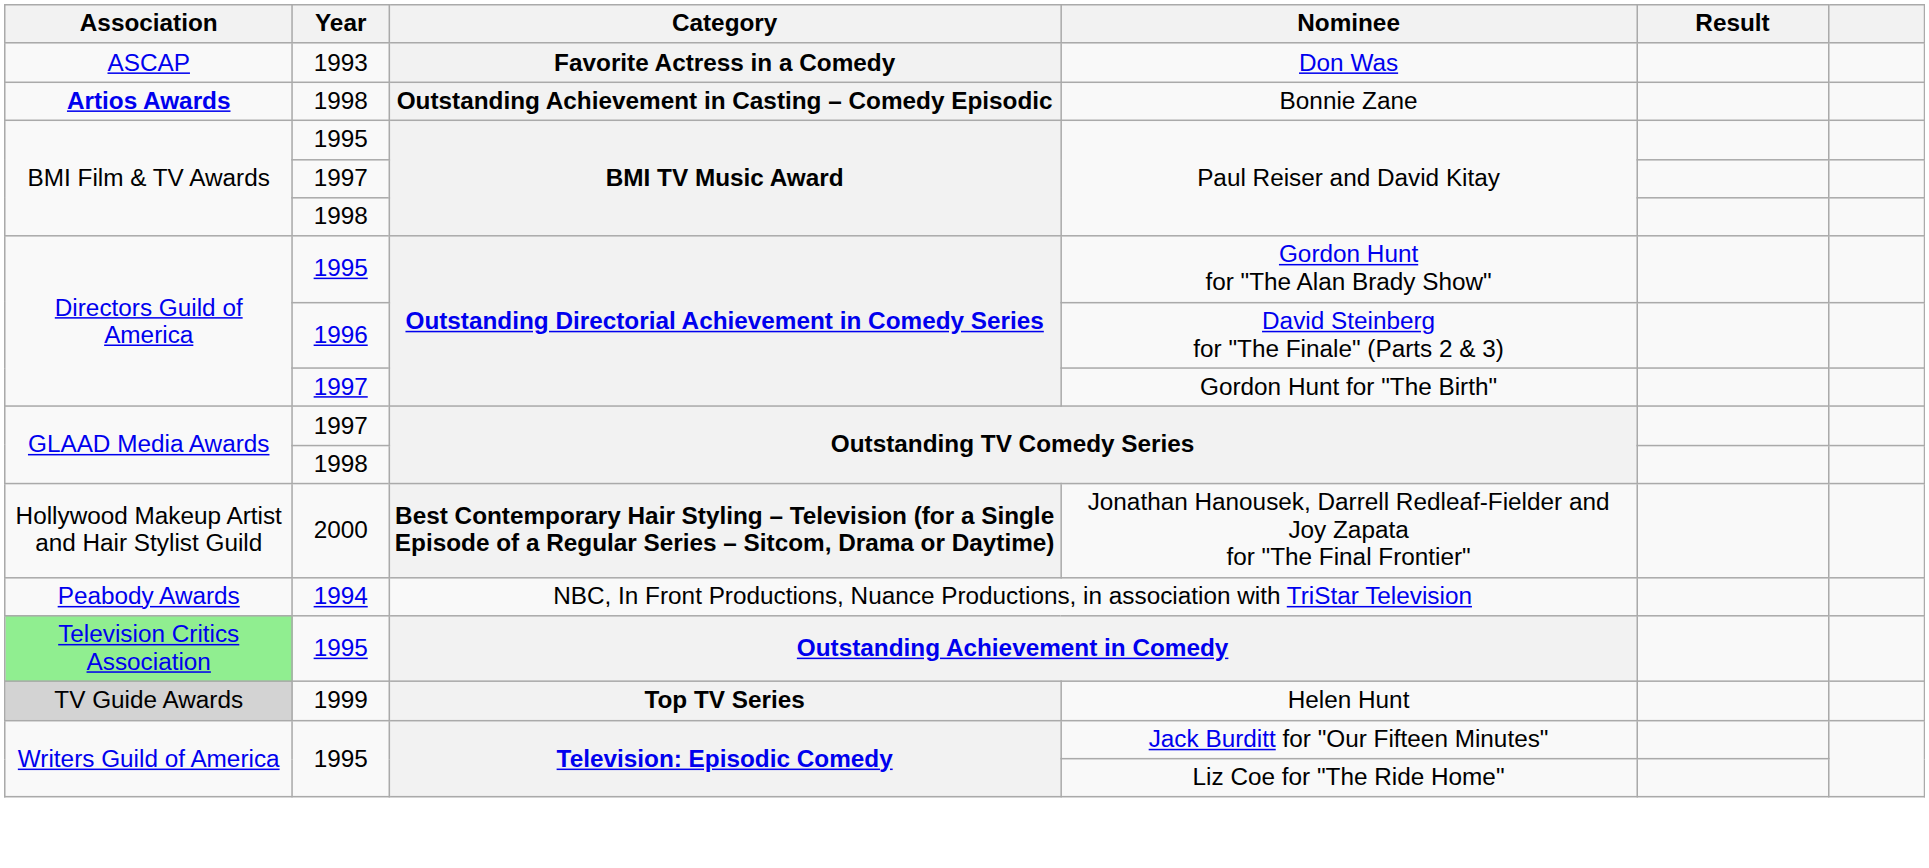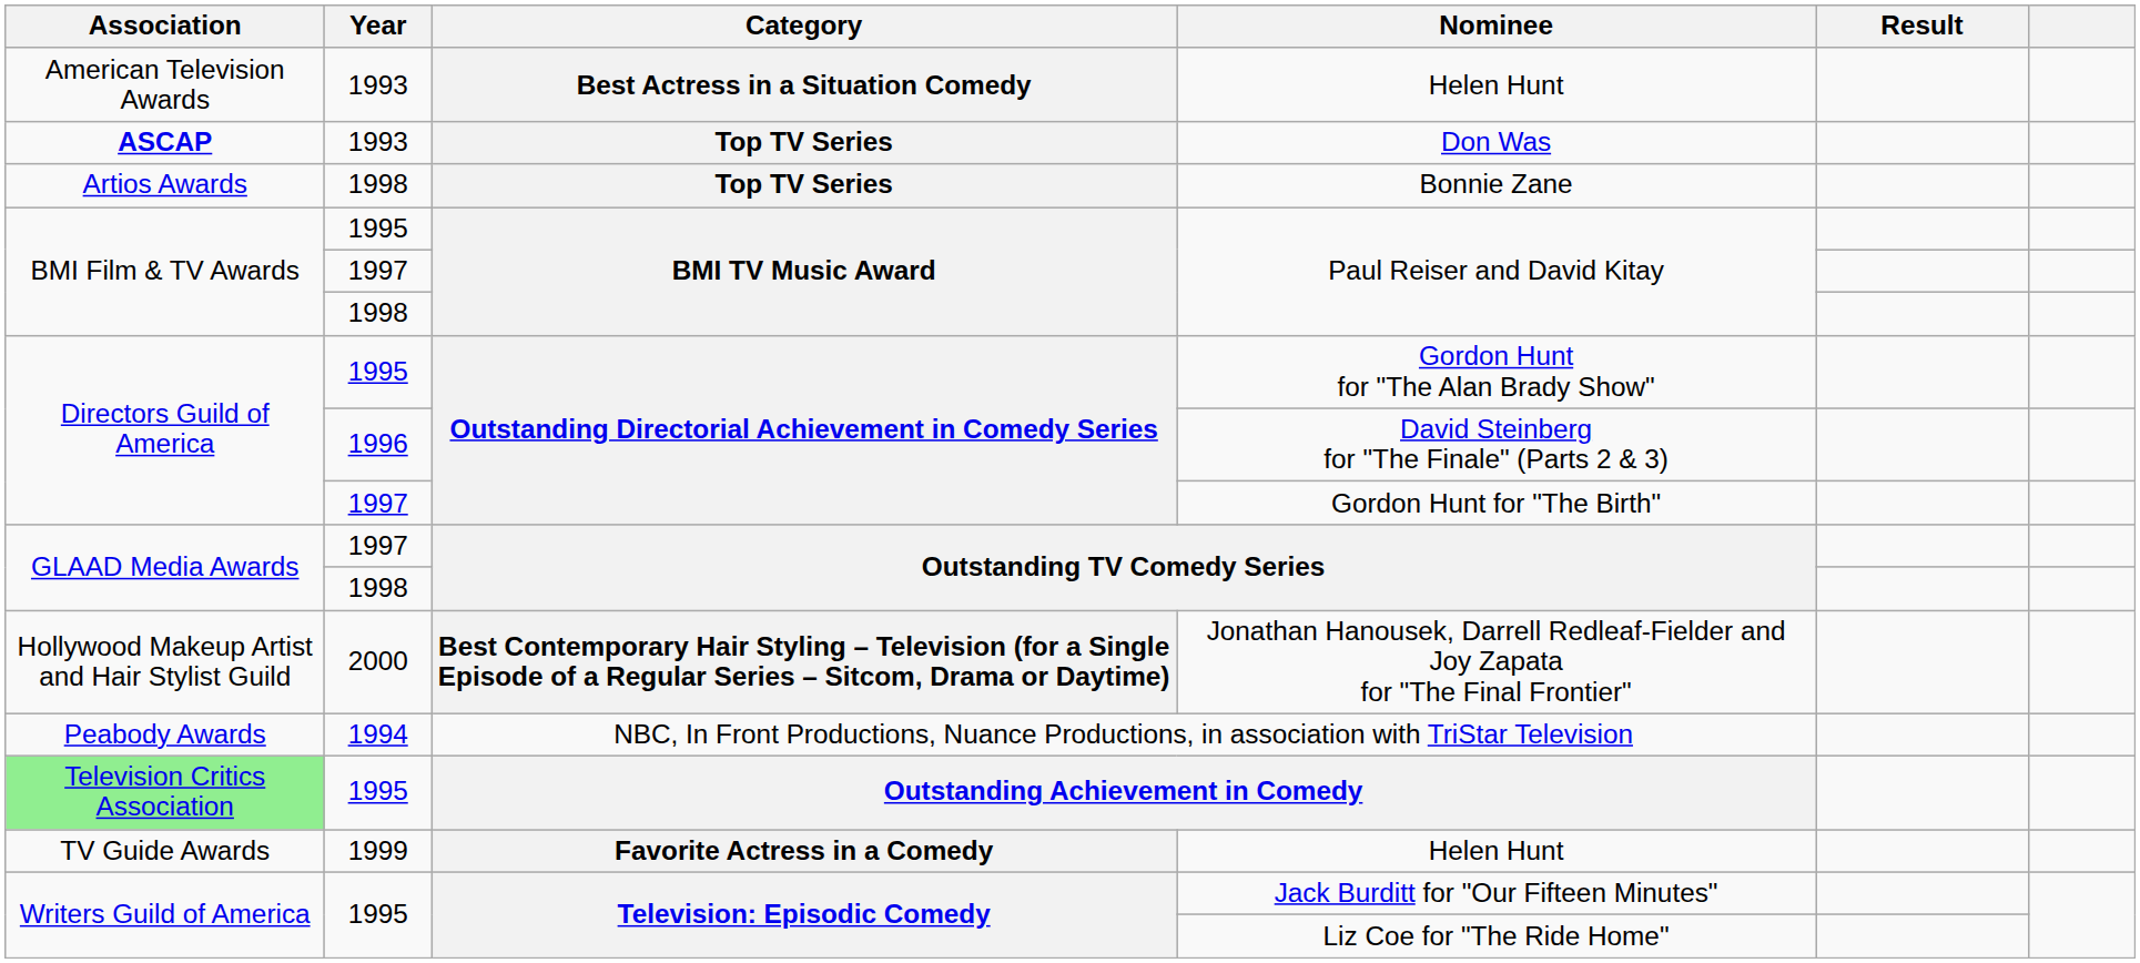 <table class="wikitable plainrowheaders" style="font-size: 100%; text-align:center" width=100%>
 <tr>
 <th scope="col" width="15%">Association</th>
 <th scope="col" width="5%">Year</th>
 <th scope="col" width="35%">Category</th>
 <th scope="col" width="30%">Nominee</th>
 <th scope="col" width="10%">Result</th>
 <th scope="col" width="5%"></th>
 </tr>
 <tr>
-<td><a href='#'>ASCAP</a></td>
+<td>American Television Awards</td>
 <td>1993</td>
-<th scope="row" style="text-align:center">Favorite Actress in a Comedy</th>
+<th scope="row" style="text-align:center">Best Actress in a Situation Comedy</th>
+<td>Helen Hunt</td>
+<td></td>
+<td></td>
+</tr>
+<tr>
+<td><strong><a href='#'>ASCAP</a></strong></td>
+<td>1993</td>
+<th scope="row" style="text-align:center">Top TV Series</th>
 <td><a href='#'>Don Was</a></td>
 <td></td>
 <td></td>
 </tr>
 <tr>
-<td><strong><a href='#'>Artios Awards</a></strong></td>
+<td><a href='#'>Artios Awards</a></td>
 <td>1998</td>
-<th scope="row" style="text-align:center">Outstanding Achievement in Casting – Comedy Episodic</th>
+<th scope="row" style="text-align:center">Top TV Series</th>
 <td>Bonnie Zane</td>
 <td></td>
 <td></td>
 </tr>
 <tr>
 <td rowspan="3">BMI Film & TV Awards</td>
 <td>1995</td>
 <th scope="row" style="text-align:center" rowspan="3">BMI TV Music Award</th>
 <td rowspan="3">Paul Reiser and David Kitay</td>
 <td></td>
 <td></td>
 </tr>
 <tr>
 <td>1997</td>
 <td></td>
 <td></td>
 </tr>
 <tr>
 <td>1998</td>
 <td></td>
 <td></td>
 </tr>
 <tr>
 <td rowspan="3"><a href='#'>Directors Guild of America</a></td>
 <td><a href='#'>1995</a></td>
 <th scope="row" style="text-align:center" rowspan="3"><a href='#'>Outstanding Directorial Achievement in Comedy Series</a></th>
 <td><a href='#'>Gordon Hunt</a> <br>for "The Alan Brady Show"</td>
 <td></td>
 <td></td>
 </tr>
 <tr>
 <td><a href='#'>1996</a></td>
 <td><a href='#'>David Steinberg</a> <br>for "The Finale" (Parts 2 & 3)</td>
 <td></td>
 <td></td>
 </tr>
 <tr>
 <td><a href='#'>1997</a></td>
 <td>Gordon Hunt for "The Birth"</td>
 <td></td>
 <td></td>
 </tr>
 <tr>
 <td rowspan="2"><a href='#'>GLAAD Media Awards</a></td>
 <td>1997</td>
 <th scope="row" style="text-align:center"  rowspan="2" colspan="2">Outstanding TV Comedy Series</th>
 <td></td>
 <td></td>
 </tr>
 <tr>
 <td>1998</td>
 <td></td>
 <td></td>
 </tr>
 <tr>
 <td>Hollywood Makeup Artist and Hair Stylist Guild</td>
 <td>2000</td>
 <th scope="row" style="text-align:center">Best Contemporary Hair Styling – Television (for a Single Episode of a Regular Series – Sitcom, Drama or Daytime)</th>
 <td>Jonathan Hanousek, Darrell Redleaf-Fielder and Joy Zapata <br>for "The Final Frontier"</td>
 <td></td>
 <td></td>
 </tr>
 <tr>
 <td><a href='#'>Peabody Awards</a></td>
 <td><a href='#'>1994</a></td>
 <td colspan="2">NBC, In Front Productions, Nuance Productions, in association with <a href='#'>TriStar Television</a></td>
 <td></td>
 <td></td>
 </tr>
 <tr>
 <td style="background: lightgreen;"><a href='#'>Television Critics Association</a></td>
 <td><a href='#'>1995</a></td>
 <th scope="row" style="text-align:center" colspan="2"><a href='#'>Outstanding Achievement in Comedy</a></th>
 <td></td>
 <td></td>
 </tr>
 <tr>
-<td style="background: lightgrey;">TV Guide Awards</td>
+<td>TV Guide Awards</td>
 <td>1999</td>
-<th scope="row" style="text-align:center">Top TV Series</th>
+<th scope="row" style="text-align:center">Favorite Actress in a Comedy</th>
 <td>Helen Hunt</td>
 <td></td>
 <td></td>
 </tr>
 <tr>
 <td rowspan="2"><a href='#'>Writers Guild of America</a></td>
 <td rowspan="2">1995</td>
 <th scope="row" style="text-align:center" rowspan="2"><a href='#'>Television: Episodic Comedy</a></th>
 <td><a href='#'>Jack Burditt</a> for "Our Fifteen Minutes"</td>
 <td></td>
 <td rowspan="2"></td>
 </tr>
 <tr>
 <td>Liz Coe for "The Ride Home"</td>
 <td></td>
 </tr>
 </table>
